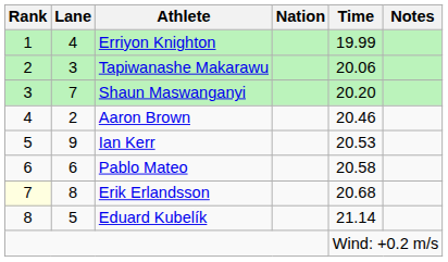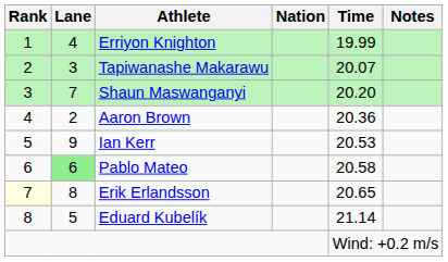 <table class="wikitable sortable" style="text-align:center;">
 <tr>
 <th>Rank</th>
 <th>Lane</th>
 <th>Athlete</th>
 <th>Nation</th>
 <th>Time</th>
 <th>Notes</th>
 </tr>
 <tr bgcolor=bbf3bb>
 <td>1</td>
 <td>4</td>
 <td align=left><a href='#'>Erriyon Knighton</a></td>
 <td align=left></td>
 <td>19.99</td>
 <td></td>
 </tr>
 <tr bgcolor=bbf3bb>
 <td>2</td>
 <td>3</td>
 <td align=left><a href='#'>Tapiwanashe Makarawu</a></td>
 <td align=left></td>
-<td>20.06</td>
+<td>20.07</td>
 <td></td>
 </tr>
 <tr bgcolor=bbf3bb>
 <td>3</td>
 <td>7</td>
 <td align=left><a href='#'>Shaun Maswanganyi</a></td>
 <td align=left></td>
 <td>20.20</td>
 <td></td>
 </tr>
 <tr>
 <td>4</td>
 <td>2</td>
 <td align=left><a href='#'>Aaron Brown</a></td>
 <td align=left></td>
-<td>20.46</td>
+<td>20.36</td>
 <td></td>
 </tr>
 <tr>
 <td>5</td>
 <td>9</td>
 <td align=left><a href='#'>Ian Kerr</a></td>
 <td align=left></td>
 <td>20.53</td>
 <td></td>
 </tr>
 <tr>
 <td>6</td>
-<td>6</td>
+<td style="background: lightgreen;">6</td>
 <td align=left><a href='#'>Pablo Mateo</a></td>
 <td align=left></td>
 <td>20.58</td>
 <td></td>
 </tr>
 <tr>
 <td style="background: lightyellow;">7</td>
 <td>8</td>
 <td align=left><a href='#'>Erik Erlandsson</a></td>
 <td align=left></td>
-<td>20.68</td>
+<td>20.65</td>
 <td></td>
 </tr>
 <tr>
 <td>8</td>
 <td>5</td>
 <td align=left><a href='#'>Eduard Kubelík</a></td>
 <td align=left></td>
 <td>21.14</td>
 <td></td>
 </tr>
 <tr class="sortbottom">
 <td colspan="4"></td>
 <td colspan="2" style="text-align:left;">Wind: +0.2 m/s</td>
 </tr>
 </table>
